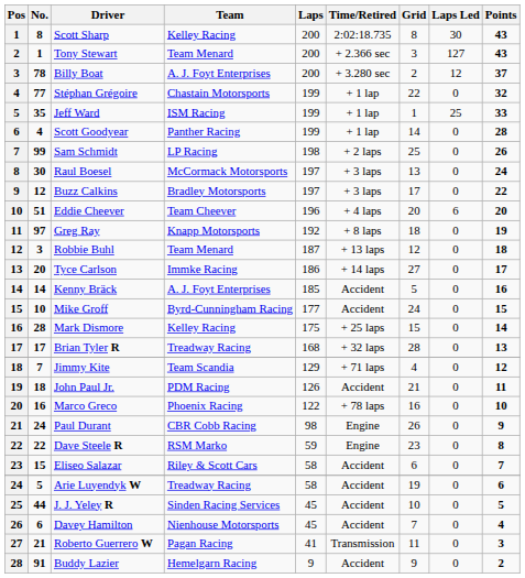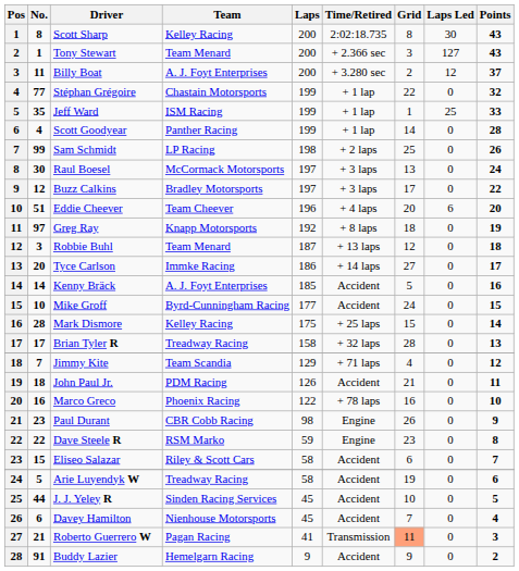 <table class="wikitable" style="font-size:95%">
 <tr>
 <th>Pos</th>
 <th>No.</th>
 <th>Driver</th>
 <th>Team</th>
 <th>Laps</th>
 <th>Time/Retired</th>
 <th>Grid</th>
 <th>Laps Led</th>
 <th>Points</th>
 </tr>
 <tr>
 <th>1</th>
 <td align=center><strong>8</strong></td>
 <td> <a href='#'>Scott Sharp</a></td>
 <td><a href='#'>Kelley Racing</a></td>
 <td align=center>200</td>
 <td align=center>2:02:18.735</td>
 <td align=center>8</td>
 <td align=center>30</td>
 <td align=center><strong>43</strong></td>
 </tr>
 <tr>
 <th>2</th>
 <td align="center"><strong>1</strong></td>
 <td> <a href='#'>Tony Stewart</a></td>
 <td><a href='#'>Team Menard</a></td>
 <td align=center>200</td>
 <td align=center>+ 2.366 sec</td>
 <td align=center>3</td>
 <td align=center>127</td>
 <td align=center><strong>43</strong></td>
 </tr>
 <tr>
 <th>3</th>
-<td align=center><strong>78</strong></td>
+<td align=center><strong>11</strong></td>
 <td> <a href='#'>Billy Boat</a></td>
 <td><a href='#'>A. J. Foyt Enterprises</a></td>
 <td align=center>200</td>
 <td align=center>+ 3.280 sec</td>
 <td align=center>2</td>
 <td align=center>12</td>
 <td align=center><strong>37</strong></td>
 </tr>
 <tr>
 <th>4</th>
 <td align=center><strong>77</strong></td>
 <td> <a href='#'>Stéphan Grégoire</a></td>
 <td><a href='#'>Chastain Motorsports</a></td>
 <td align=center>199</td>
 <td align=center>+ 1 lap</td>
 <td align=center>22</td>
 <td align=center>0</td>
 <td align=center><strong>32</strong></td>
 </tr>
 <tr>
 <th>5</th>
 <td align=center><strong>35</strong></td>
 <td> <a href='#'>Jeff Ward</a></td>
 <td><a href='#'>ISM Racing</a></td>
 <td align=center>199</td>
 <td align=center>+ 1 lap</td>
 <td align=center>1</td>
 <td align=center>25</td>
 <td align=center><strong>33</strong></td>
 </tr>
 <tr>
 <th>6</th>
 <td align=center><strong>4</strong></td>
 <td> <a href='#'>Scott Goodyear</a></td>
 <td><a href='#'>Panther Racing</a></td>
 <td align=center>199</td>
 <td align=center>+ 1 lap</td>
 <td align=center>14</td>
 <td align=center>0</td>
 <td align=center><strong>28</strong></td>
 </tr>
 <tr>
 <th>7</th>
 <td align="center"><strong>99</strong></td>
 <td> <a href='#'>Sam Schmidt</a></td>
 <td><a href='#'>LP Racing</a></td>
 <td align=center>198</td>
 <td align=center>+ 2 laps</td>
 <td align=center>25</td>
 <td align=center>0</td>
 <td align=center><strong>26</strong></td>
 </tr>
 <tr>
 <th>8</th>
 <td align=center><strong>30</strong></td>
 <td> <a href='#'>Raul Boesel</a></td>
 <td><a href='#'>McCormack Motorsports</a></td>
 <td align=center>197</td>
 <td align=center>+ 3 laps</td>
 <td align=center>13</td>
 <td align=center>0</td>
 <td align=center><strong>24</strong></td>
 </tr>
 <tr>
 <th>9</th>
 <td align=center><strong>12</strong></td>
 <td> <a href='#'>Buzz Calkins</a></td>
 <td><a href='#'>Bradley Motorsports</a></td>
 <td align=center>197</td>
 <td align=center>+ 3 laps</td>
 <td align=center>17</td>
 <td align=center>0</td>
 <td align=center><strong>22</strong></td>
 </tr>
 <tr>
 <th>10</th>
 <td align=center><strong>51</strong></td>
 <td> <a href='#'>Eddie Cheever</a></td>
 <td><a href='#'>Team Cheever</a></td>
 <td align=center>196</td>
 <td align=center>+ 4 laps</td>
 <td align=center>20</td>
 <td align=center>6</td>
 <td align=center><strong>20</strong></td>
 </tr>
 <tr>
 <th>11</th>
 <td align=center><strong>97</strong></td>
 <td> <a href='#'>Greg Ray</a></td>
 <td><a href='#'>Knapp Motorsports</a></td>
 <td align=center>192</td>
 <td align=center>+ 8 laps</td>
 <td align=center>18</td>
 <td align=center>0</td>
 <td align=center><strong>19</strong></td>
 </tr>
 <tr>
 <th>12</th>
 <td align=center><strong>3</strong></td>
 <td> <a href='#'>Robbie Buhl</a></td>
 <td><a href='#'>Team Menard</a></td>
 <td align=center>187</td>
 <td align=center>+ 13 laps</td>
 <td align=center>12</td>
 <td align=center>0</td>
 <td align=center><strong>18</strong></td>
 </tr>
 <tr>
 <th>13</th>
 <td align=center><strong>20</strong></td>
 <td> <a href='#'>Tyce Carlson</a></td>
 <td><a href='#'>Immke Racing</a></td>
 <td align=center>186</td>
 <td align=center>+ 14 laps</td>
 <td align=center>27</td>
 <td align=center>0</td>
 <td align=center><strong>17</strong></td>
 </tr>
 <tr>
 <th>14</th>
 <td align=center><strong>14</strong></td>
 <td> <a href='#'>Kenny Bräck</a></td>
 <td><a href='#'>A. J. Foyt Enterprises</a></td>
 <td align=center>185</td>
 <td align=center>Accident</td>
 <td align=center>5</td>
 <td align=center>0</td>
 <td align=center><strong>16</strong></td>
 </tr>
 <tr>
 <th>15</th>
 <td align=center><strong>10</strong></td>
 <td> <a href='#'>Mike Groff</a></td>
 <td><a href='#'>Byrd-Cunningham Racing</a></td>
 <td align=center>177</td>
 <td align=center>Accident</td>
 <td align=center>24</td>
 <td align=center>0</td>
 <td align=center><strong>15</strong></td>
 </tr>
 <tr>
 <th>16</th>
 <td align=center><strong>28</strong></td>
 <td> <a href='#'>Mark Dismore</a></td>
 <td><a href='#'>Kelley Racing</a></td>
 <td align=center>175</td>
 <td align=center>+ 25 laps</td>
 <td align=center>15</td>
 <td align=center>0</td>
 <td align=center><strong>14</strong></td>
 </tr>
 <tr>
 <th>17</th>
 <td align=center><strong>17</strong></td>
 <td> <a href='#'>Brian Tyler</a> <strong><span>R</span></strong></td>
 <td><a href='#'>Treadway Racing</a></td>
-<td align=center>168</td>
+<td align=center>158</td>
 <td align=center>+ 32 laps</td>
 <td align=center>28</td>
 <td align=center>0</td>
 <td align=center><strong>13</strong></td>
 </tr>
 <tr>
 </tr>
 <tr>
 <th>18</th>
 <td align=center><strong>7</strong></td>
 <td> <a href='#'>Jimmy Kite</a></td>
 <td><a href='#'>Team Scandia</a></td>
 <td align=center>129</td>
 <td align=center>+ 71 laps</td>
 <td align=center>4</td>
 <td align=center>0</td>
 <td align=center><strong>12</strong></td>
 </tr>
 <tr>
 <th>19</th>
 <td align=center><strong>18</strong></td>
 <td> <a href='#'>John Paul Jr.</a></td>
 <td><a href='#'>PDM Racing</a></td>
 <td align=center>126</td>
 <td align=center>Accident</td>
 <td align=center>21</td>
 <td align=center>0</td>
 <td align=center><strong>11</strong></td>
 </tr>
 <tr>
 <th>20</th>
 <td align=center><strong>16</strong></td>
 <td> <a href='#'>Marco Greco</a></td>
 <td><a href='#'>Phoenix Racing</a></td>
 <td align=center>122</td>
 <td align=center>+ 78 laps</td>
 <td align=center>16</td>
 <td align=center>0</td>
 <td align=center><strong>10</strong></td>
 </tr>
 <tr>
 <th>21</th>
-<td align=center><strong>24</strong></td>
+<td align=center><strong>23</strong></td>
 <td> <a href='#'>Paul Durant</a></td>
 <td><a href='#'>CBR Cobb Racing</a></td>
 <td align=center>98</td>
 <td align=center>Engine</td>
 <td align=center>26</td>
 <td align=center>0</td>
 <td align=center><strong>9</strong></td>
 </tr>
 <tr>
 <th>22</th>
 <td align=center><strong>22</strong></td>
 <td> <a href='#'>Dave Steele</a> <strong><span>R</span></strong></td>
 <td><a href='#'>RSM Marko</a></td>
 <td align=center>59</td>
 <td align=center>Engine</td>
 <td align=center>23</td>
 <td align=center>0</td>
 <td align=center><strong>8</strong></td>
 </tr>
 <tr>
 <th>23</th>
 <td align=center><strong>15</strong></td>
 <td> <a href='#'>Eliseo Salazar</a></td>
 <td><a href='#'>Riley & Scott Cars</a></td>
 <td align=center>58</td>
 <td align=center>Accident</td>
 <td align=center>6</td>
 <td align=center>0</td>
 <td align=center><strong>7</strong></td>
 </tr>
 <tr>
 </tr>
 <tr>
 <th>24</th>
 <td align=center><strong>5</strong></td>
 <td> <a href='#'>Arie Luyendyk</a> <strong><span>W</span></strong></td>
 <td><a href='#'>Treadway Racing</a></td>
 <td align=center>58</td>
 <td align=center>Accident</td>
 <td align=center>19</td>
 <td align=center>0</td>
 <td align=center><strong>6</strong></td>
 </tr>
 <tr>
 <th>25</th>
 <td align=center><strong>44</strong></td>
 <td> <a href='#'>J. J. Yeley</a> <strong><span>R</span></strong></td>
 <td><a href='#'>Sinden Racing Services</a></td>
 <td align=center>45</td>
 <td align=center>Accident</td>
 <td align=center>10</td>
 <td align=center>0</td>
 <td align=center><strong>5</strong></td>
 </tr>
 <tr>
 <th>26</th>
 <td align=center><strong>6</strong></td>
 <td> <a href='#'>Davey Hamilton</a></td>
 <td><a href='#'>Nienhouse Motorsports</a></td>
 <td align=center>45</td>
 <td align=center>Accident</td>
 <td align=center>7</td>
 <td align=center>0</td>
 <td align=center><strong>4</strong></td>
 </tr>
 <tr>
 <th>27</th>
 <td align=center><strong>21</strong></td>
 <td> <a href='#'>Roberto Guerrero</a> <strong><span>W</span></strong>   </td>
 <td><a href='#'>Pagan Racing</a></td>
 <td align=center>41</td>
 <td align=center>Transmission</td>
-<td align=center>11</td>
+<td align=center style="background: lightsalmon;">11</td>
 <td align=center>0</td>
 <td align=center><strong>3</strong></td>
 </tr>
 <tr>
 <th>28</th>
 <td align=center><strong>91</strong></td>
 <td> <a href='#'>Buddy Lazier</a></td>
 <td><a href='#'>Hemelgarn Racing</a></td>
 <td align=center>9</td>
 <td align=center>Accident</td>
 <td align=center>9</td>
 <td align=center>0</td>
 <td align=center><strong>2</strong></td>
 </tr>
 </table>
